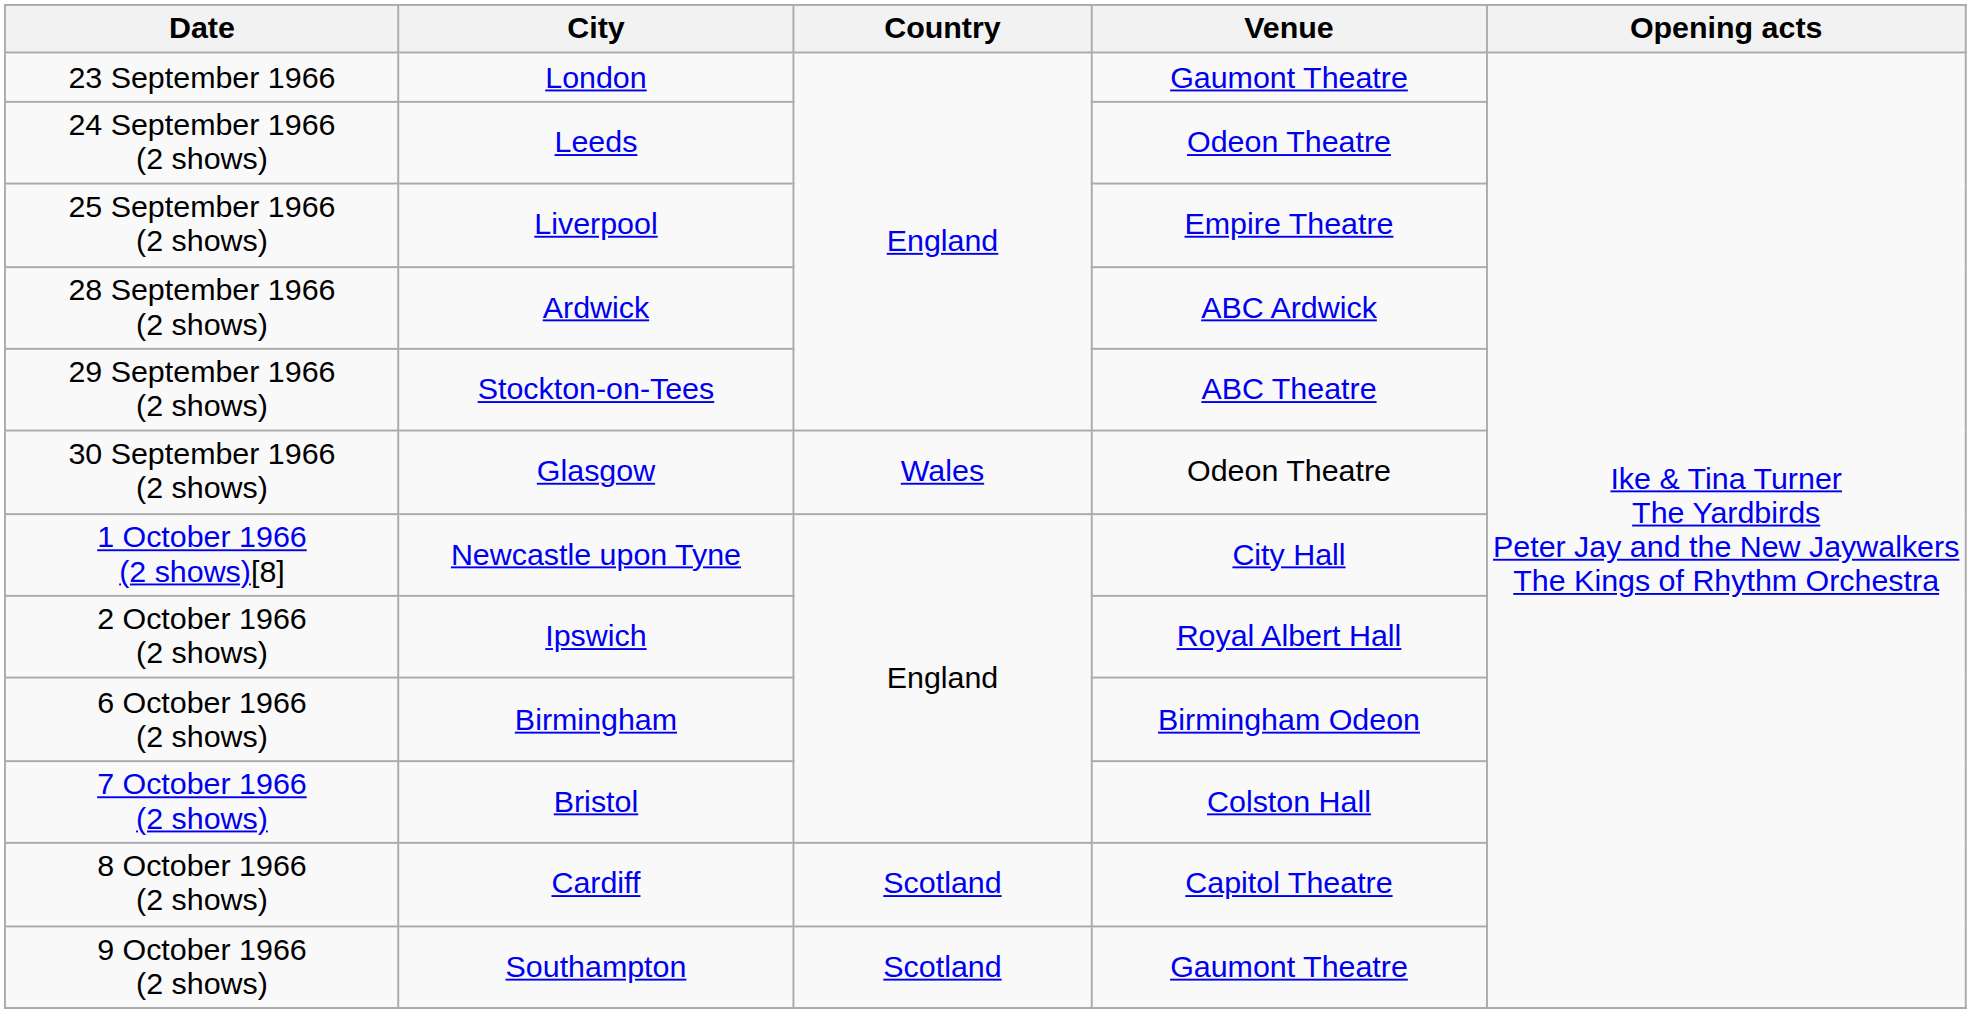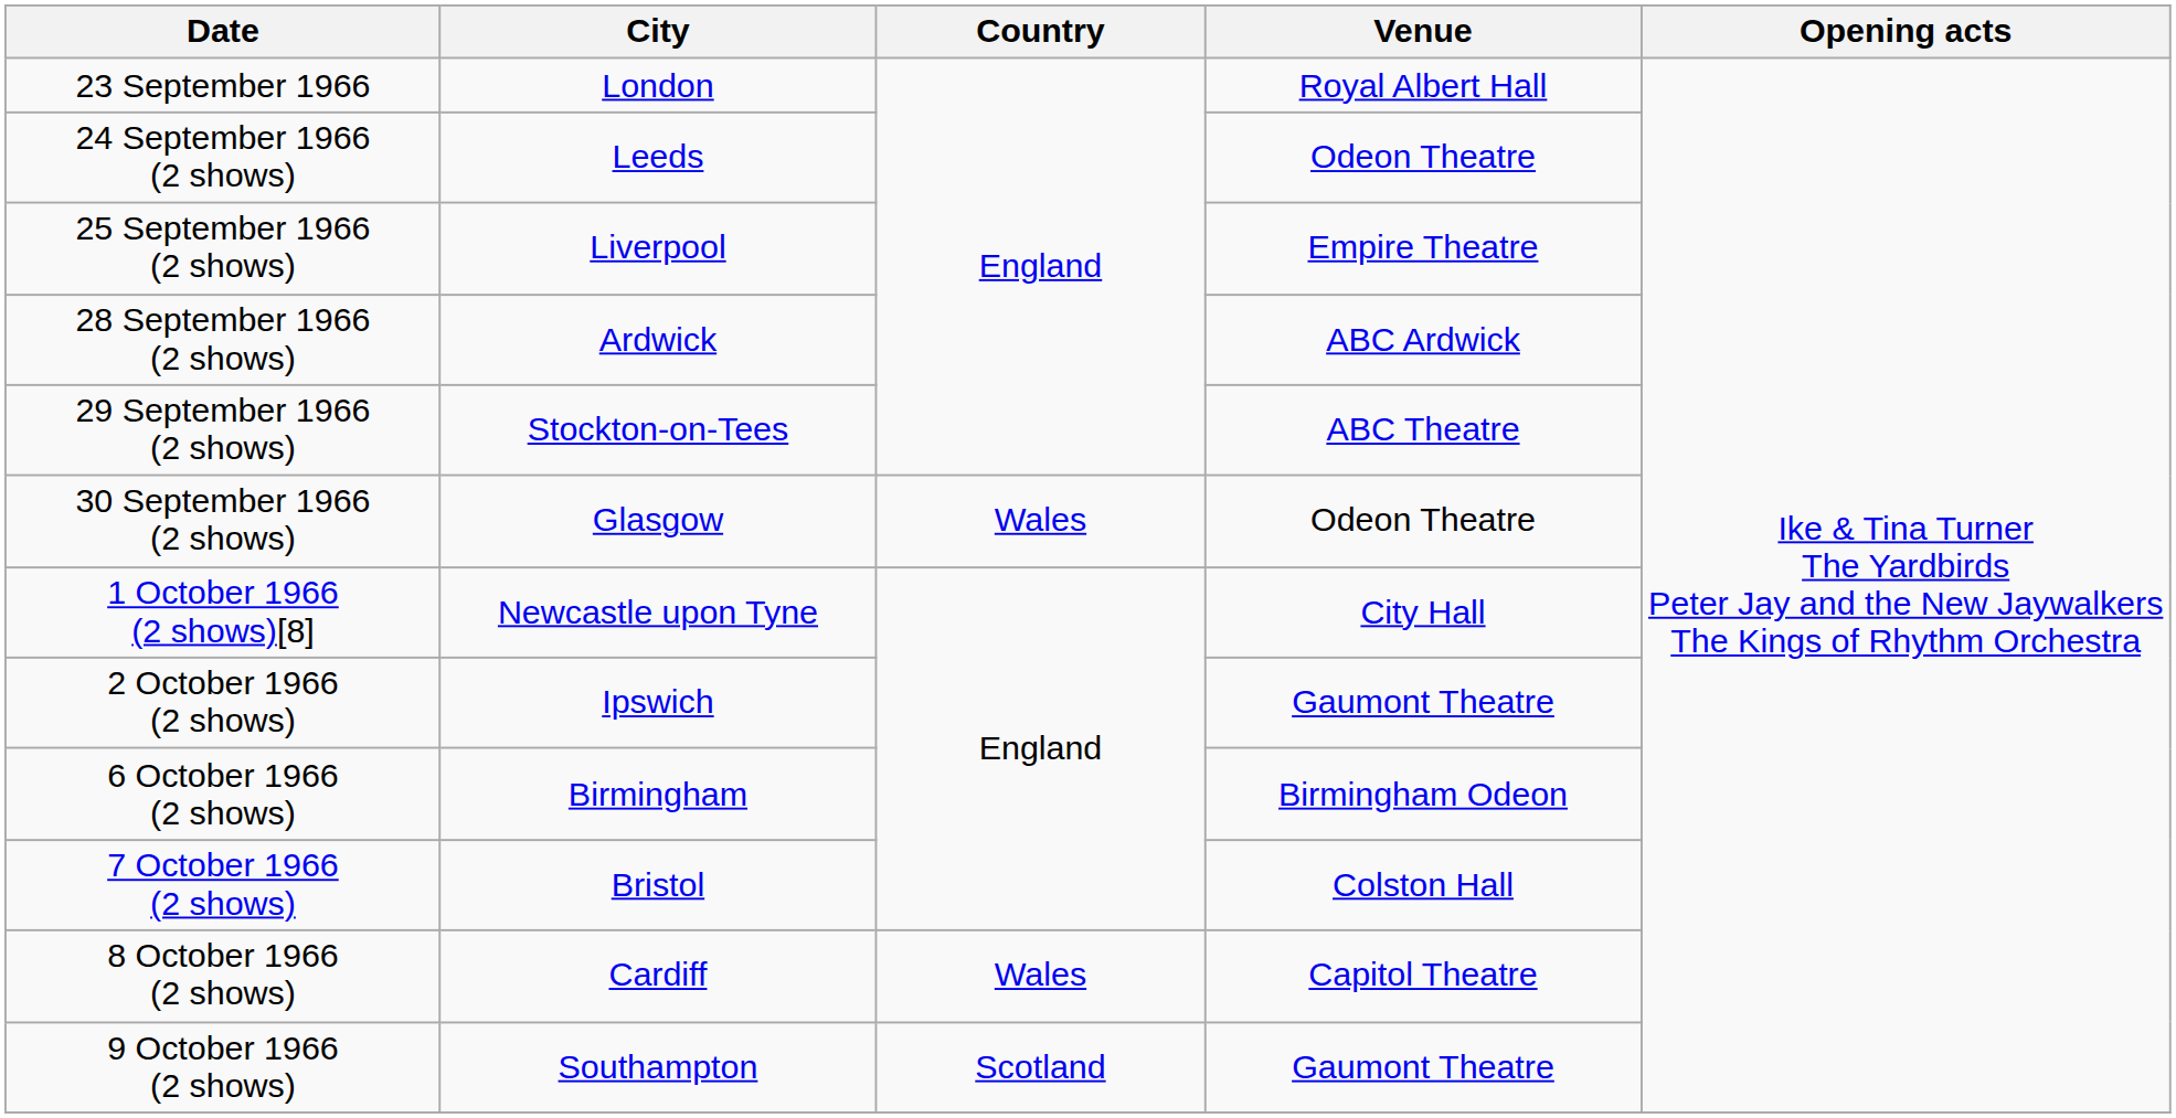 <table class="wikitable" style="text-align:center;">
 <tr>
 <th width="200">Date</th>
 <th width="200">City</th>
 <th width="150">Country</th>
 <th width="200">Venue</th>
 <th>Opening acts</th>
 </tr>
 <tr>
 <td>23 September 1966</td>
 <td><a href='#'>London</a></td>
 <td rowspan="5"><a href='#'>England</a></td>
-<td><a href='#'>Gaumont Theatre</a></td>
+<td><a href='#'>Royal Albert Hall</a></td>
 <td rowspan="12"><a href='#'>Ike & Tina Turner</a><br><a href='#'>The Yardbirds</a><br><a href='#'>Peter Jay and the New Jaywalkers</a><br><a href='#'>The Kings of Rhythm Orchestra</a></td>
 </tr>
 <tr>
 <td>24 September 1966<br>(2 shows)</td>
 <td><a href='#'>Leeds</a></td>
 <td><a href='#'>Odeon Theatre</a></td>
 </tr>
 <tr>
 <td>25 September 1966<br>(2 shows)</td>
 <td><a href='#'>Liverpool</a></td>
 <td><a href='#'>Empire Theatre</a></td>
 </tr>
 <tr>
 <td>28 September 1966<br>(2 shows)</td>
 <td><a href='#'>Ardwick</a></td>
 <td><a href='#'>ABC Ardwick</a></td>
 </tr>
 <tr>
 <td>29 September 1966<br>(2 shows)</td>
 <td><a href='#'>Stockton-on-Tees</a></td>
 <td><a href='#'>ABC Theatre</a></td>
 </tr>
 <tr>
 <td>30 September 1966<br>(2 shows)</td>
 <td><a href='#'>Glasgow</a></td>
 <td><a href='#'>Wales</a></td>
 <td>Odeon Theatre</td>
 </tr>
 <tr>
 <td><a href='#'>1 October 1966</a><br><a href='#'>(2 shows)</a>[8]</td>
 <td><a href='#'>Newcastle upon Tyne</a></td>
 <td rowspan="4">England</td>
 <td><a href='#'>City Hall</a></td>
 </tr>
 <tr>
 <td>2 October 1966<br>(2 shows)</td>
 <td><a href='#'>Ipswich</a></td>
-<td><a href='#'>Royal Albert Hall</a></td>
+<td><a href='#'>Gaumont Theatre</a></td>
 </tr>
 <tr>
 <td>6 October 1966<br>(2 shows)</td>
 <td><a href='#'>Birmingham</a></td>
 <td><a href='#'>Birmingham Odeon</a></td>
 </tr>
 <tr>
 <td><a href='#'>7 October 1966<br>(2 shows)</a></td>
 <td><a href='#'>Bristol</a></td>
 <td><a href='#'>Colston Hall</a></td>
 </tr>
 <tr>
 <td>8 October 1966<br>(2 shows)</td>
 <td><a href='#'>Cardiff</a></td>
-<td><a href='#'>Scotland</a></td>
+<td><a href='#'>Wales</a></td>
 <td><a href='#'>Capitol Theatre</a></td>
 </tr>
 <tr>
 <td>9 October 1966<br>(2 shows)</td>
 <td><a href='#'>Southampton</a></td>
 <td><a href='#'>Scotland</a></td>
 <td><a href='#'>Gaumont Theatre</a></td>
 </tr>
 <tr>
 </tr>
 </table>
